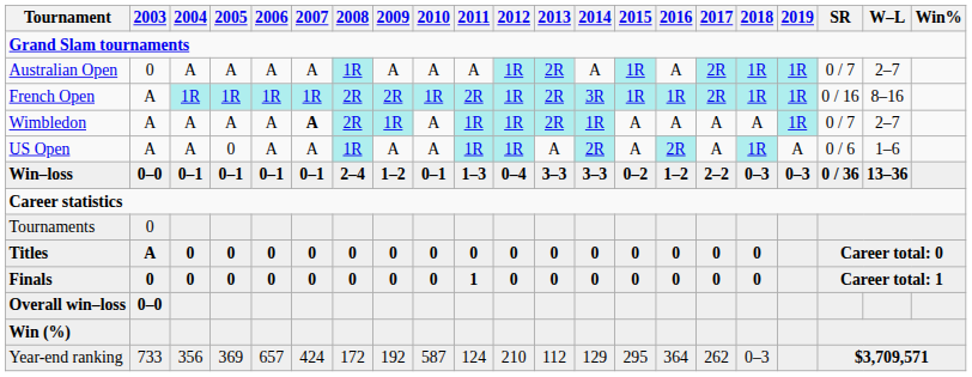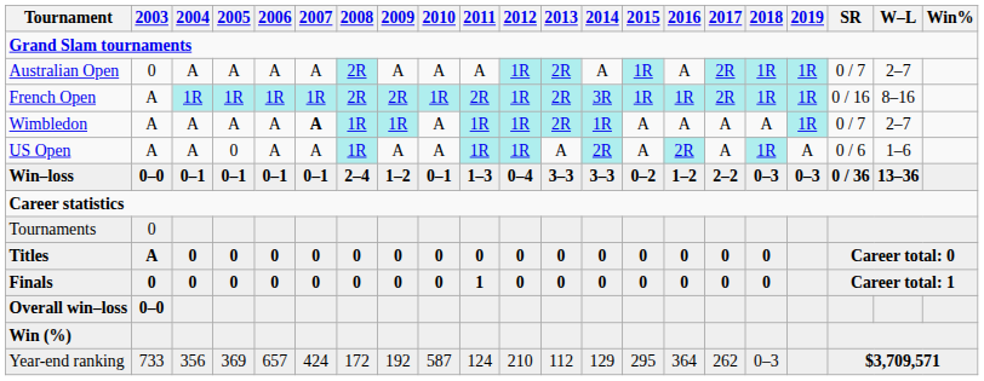 <table class="wikitable nowrap" style=text-align:center;>
 <tr>
 <th>Tournament</th>
 <th><a href='#'>2003</a></th>
 <th><a href='#'>2004</a></th>
 <th><a href='#'>2005</a></th>
 <th><a href='#'>2006</a></th>
 <th><a href='#'>2007</a></th>
 <th><a href='#'>2008</a></th>
 <th><a href='#'>2009</a></th>
 <th><a href='#'>2010</a></th>
 <th><a href='#'>2011</a></th>
 <th><a href='#'>2012</a></th>
 <th><a href='#'>2013</a></th>
 <th><a href='#'>2014</a></th>
 <th><a href='#'>2015</a></th>
 <th><a href='#'>2016</a></th>
 <th><a href='#'>2017</a></th>
 <th><a href='#'>2018</a></th>
 <th><a href='#'>2019</a></th>
 <th>SR</th>
 <th>W–L</th>
 <th>Win%</th>
 </tr>
 <tr>
 <td colspan="21" style="text-align:left;"><strong><a href='#'>Grand Slam tournaments</a></strong></td>
 </tr>
 <tr>
 <td align=left><a href='#'>Australian Open</a></td>
 <td>0</td>
 <td>A</td>
 <td>A</td>
 <td>A</td>
 <td>A</td>
-<td bgcolor=afeeee><a href='#'>1R</a></td>
+<td bgcolor=afeeee><a href='#'>2R</a></td>
 <td>A</td>
 <td>A</td>
 <td>A</td>
 <td bgcolor=afeeee><a href='#'>1R</a></td>
 <td bgcolor=afeeee><a href='#'>2R</a></td>
 <td>A</td>
 <td bgcolor=afeeee><a href='#'>1R</a></td>
 <td>A</td>
 <td bgcolor=afeeee><a href='#'>2R</a></td>
 <td bgcolor=afeeee><a href='#'>1R</a></td>
 <td bgcolor=afeeee><a href='#'>1R</a></td>
 <td>0 / 7</td>
 <td>2–7</td>
 <td></td>
 </tr>
 <tr>
 <td align=left><a href='#'>French Open</a></td>
 <td>A</td>
 <td bgcolor=afeeee><a href='#'>1R</a></td>
 <td bgcolor=afeeee><a href='#'>1R</a></td>
 <td bgcolor=afeeee><a href='#'>1R</a></td>
 <td bgcolor=afeeee><a href='#'>1R</a></td>
 <td bgcolor=afeeee><a href='#'>2R</a></td>
 <td bgcolor=afeeee><a href='#'>2R</a></td>
 <td bgcolor=afeeee><a href='#'>1R</a></td>
 <td bgcolor=afeeee><a href='#'>2R</a></td>
 <td bgcolor=afeeee><a href='#'>1R</a></td>
 <td bgcolor=afeeee><a href='#'>2R</a></td>
 <td bgcolor=afeeee><a href='#'>3R</a></td>
 <td bgcolor=afeeee><a href='#'>1R</a></td>
 <td bgcolor=afeeee><a href='#'>1R</a></td>
 <td bgcolor=afeeee><a href='#'>2R</a></td>
 <td bgcolor=afeeee><a href='#'>1R</a></td>
 <td bgcolor=afeeee><a href='#'>1R</a></td>
 <td>0 / 16</td>
 <td>8–16</td>
 <td></td>
 </tr>
 <tr>
 <td align=left><a href='#'>Wimbledon</a></td>
 <td>A</td>
 <td>A</td>
 <td>A</td>
 <td>A</td>
 <td><strong>A</strong></td>
-<td bgcolor=afeeee><a href='#'>2R</a></td>
+<td bgcolor=afeeee><a href='#'>1R</a></td>
 <td bgcolor=afeeee><a href='#'>1R</a></td>
 <td>A</td>
 <td bgcolor=afeeee><a href='#'>1R</a></td>
 <td bgcolor=afeeee><a href='#'>1R</a></td>
 <td bgcolor=afeeee><a href='#'>2R</a></td>
 <td bgcolor=afeeee><a href='#'>1R</a></td>
 <td>A</td>
 <td>A</td>
 <td>A</td>
 <td>A</td>
 <td bgcolor=afeeee><a href='#'>1R</a></td>
 <td>0 / 7</td>
 <td>2–7</td>
 <td></td>
 </tr>
 <tr>
 <td align=left><a href='#'>US Open</a></td>
 <td>A</td>
 <td>A</td>
 <td>0</td>
 <td>A</td>
 <td>A</td>
 <td bgcolor=afeeee><a href='#'>1R</a></td>
 <td>A</td>
 <td>A</td>
 <td bgcolor=afeeee><a href='#'>1R</a></td>
 <td bgcolor=afeeee><a href='#'>1R</a></td>
 <td>A</td>
 <td bgcolor=afeeee><a href='#'>2R</a></td>
 <td>A</td>
 <td bgcolor=afeeee><a href='#'>2R</a></td>
 <td>A</td>
 <td bgcolor=afeeee><a href='#'>1R</a></td>
 <td>A</td>
 <td>0 / 6</td>
 <td>1–6</td>
 <td></td>
 </tr>
 <tr style="font-weight:bold; background:#efefef;">
 <td style="text-align:left">Win–loss</td>
 <td>0–0</td>
 <td>0–1</td>
 <td>0–1</td>
 <td>0–1</td>
 <td>0–1</td>
 <td>2–4</td>
 <td>1–2</td>
 <td>0–1</td>
 <td>1–3</td>
 <td>0–4</td>
 <td>3–3</td>
 <td>3–3</td>
 <td>0–2</td>
 <td>1–2</td>
 <td>2–2</td>
 <td>0–3</td>
 <td>0–3</td>
 <td>0 / 36</td>
 <td>13–36</td>
 <td></td>
 </tr>
 <tr>
 <td colspan="21" style="text-align:left;"><strong>Career statistics</strong></td>
 </tr>
 <tr style="background:#efefef;">
 <td align=left>Tournaments</td>
 <td>0</td>
 <td></td>
 <td></td>
 <td></td>
 <td></td>
 <td></td>
 <td></td>
 <td></td>
 <td></td>
 <td></td>
 <td></td>
 <td></td>
 <td></td>
 <td></td>
 <td></td>
 <td></td>
 <td></td>
 <td colspan="3"></td>
 </tr>
 <tr style="font-weight:bold; background:#efefef;">
 <td style="text-align:left">Titles</td>
 <td>A</td>
 <td>0</td>
 <td>0</td>
 <td>0</td>
 <td>0</td>
 <td>0</td>
 <td>0</td>
 <td>0</td>
 <td>0</td>
 <td>0</td>
 <td>0</td>
 <td>0</td>
 <td>0</td>
 <td>0</td>
 <td>0</td>
 <td>0</td>
 <td></td>
 <td colspan="3">Career total: 0</td>
 </tr>
 <tr style="font-weight:bold; background:#efefef;">
 <td style="text-align:left">Finals</td>
 <td>0</td>
 <td>0</td>
 <td>0</td>
 <td>0</td>
 <td>0</td>
 <td>0</td>
 <td>0</td>
 <td>0</td>
 <td>1</td>
 <td>0</td>
 <td>0</td>
 <td>0</td>
 <td>0</td>
 <td>0</td>
 <td>0</td>
 <td>0</td>
 <td></td>
 <td colspan="3">Career total: 1</td>
 </tr>
 <tr style="font-weight:bold; background:#efefef;">
 <td style="text-align:left">Overall win–loss</td>
 <td>0–0</td>
 <td></td>
 <td></td>
 <td></td>
 <td></td>
 <td></td>
 <td></td>
 <td></td>
 <td></td>
 <td></td>
 <td></td>
 <td></td>
 <td></td>
 <td></td>
 <td></td>
 <td></td>
 <td></td>
 <td></td>
 <td></td>
 <td></td>
 </tr>
 <tr style="font-weight:bold; background:#efefef;">
 <td style="text-align:left">Win (%)</td>
 <td></td>
 <td></td>
 <td></td>
 <td></td>
 <td></td>
 <td></td>
 <td></td>
 <td></td>
 <td></td>
 <td></td>
 <td></td>
 <td></td>
 <td></td>
 <td></td>
 <td></td>
 <td></td>
 <td></td>
 <td colspan="3"></td>
 </tr>
 <tr style="background:#efefef;">
 <td align=left>Year-end ranking</td>
 <td>733</td>
 <td>356</td>
 <td>369</td>
 <td>657</td>
 <td>424</td>
 <td>172</td>
 <td>192</td>
 <td>587</td>
 <td>124</td>
 <td>210</td>
 <td>112</td>
 <td>129</td>
 <td>295</td>
 <td>364</td>
 <td>262</td>
 <td>0–3</td>
 <td></td>
 <td colspan=3><strong>$3,709,571</strong></td>
 </tr>
 </table>
